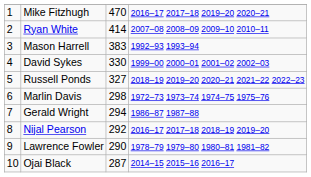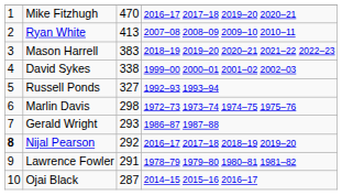 <table class="wikitable">
 <tr>
 </tr>
 <tr>
 <td>1</td>
 <td>Mike Fitzhugh</td>
 <td>470</td>
 <td style="font-size:80%;"><a href='#'>2016–17</a> <a href='#'>2017–18</a> <a href='#'>2019–20</a> <a href='#'>2020–21</a></td>
 </tr>
 <tr>
 <td>2</td>
 <td><a href='#'>Ryan White</a></td>
-<td>414</td>
+<td>413</td>
 <td style="font-size:80%;"><a href='#'>2007–08</a> <a href='#'>2008–09</a> <a href='#'>2009–10</a> <a href='#'>2010–11</a></td>
 </tr>
 <tr>
 <td>3</td>
 <td>Mason Harrell</td>
 <td>383</td>
-<td style="font-size:80%;"><a href='#'>1992–93</a> <a href='#'>1993–94</a></td>
+<td style="font-size:80%;"><a href='#'>2018–19</a> <a href='#'>2019–20</a> <a href='#'>2020–21</a> <a href='#'>2021–22</a> <a href='#'>2022–23</a></td>
 </tr>
 <tr>
 <td>4</td>
 <td>David Sykes</td>
-<td>330</td>
+<td>338</td>
 <td style="font-size:80%;"><a href='#'>1999–00</a> <a href='#'>2000–01</a> <a href='#'>2001–02</a> <a href='#'>2002–03</a></td>
 </tr>
 <tr>
 <td>5</td>
 <td>Russell Ponds</td>
 <td>327</td>
-<td style="font-size:80%;"><a href='#'>2018–19</a> <a href='#'>2019–20</a> <a href='#'>2020–21</a> <a href='#'>2021–22</a> <a href='#'>2022–23</a></td>
+<td style="font-size:80%;"><a href='#'>1992–93</a> <a href='#'>1993–94</a></td>
 </tr>
 <tr>
 <td>6</td>
 <td>Marlin Davis</td>
 <td>298</td>
 <td style="font-size:80%;"><a href='#'>1972–73</a> <a href='#'>1973–74</a> <a href='#'>1974–75</a> <a href='#'>1975–76</a></td>
 </tr>
 <tr>
 <td>7</td>
 <td>Gerald Wright</td>
-<td>294</td>
+<td>293</td>
 <td style="font-size:80%;"><a href='#'>1986–87</a> <a href='#'>1987–88</a></td>
 </tr>
 <tr>
-<td>8</td>
+<td><strong>8</strong></td>
 <td><a href='#'>Nijal Pearson</a></td>
 <td>292</td>
 <td style="font-size:80%;"><a href='#'>2016–17</a> <a href='#'>2017–18</a> <a href='#'>2018–19</a> <a href='#'>2019–20</a></td>
 </tr>
 <tr>
 <td>9</td>
 <td>Lawrence Fowler</td>
-<td>290</td>
+<td>291</td>
 <td style="font-size:80%;"><a href='#'>1978–79</a> <a href='#'>1979–80</a> <a href='#'>1980–81</a> <a href='#'>1981–82</a></td>
 </tr>
 <tr>
 <td>10</td>
 <td>Ojai Black</td>
 <td>287</td>
 <td style="font-size:80%;"><a href='#'>2014–15</a> <a href='#'>2015–16</a> <a href='#'>2016–17</a></td>
 </tr>
 </table>
